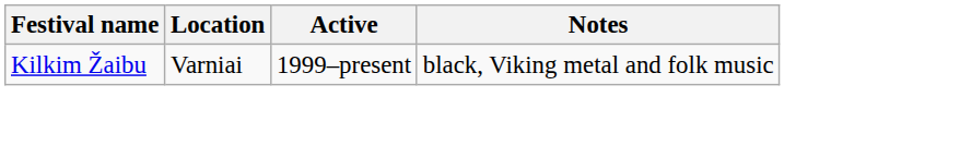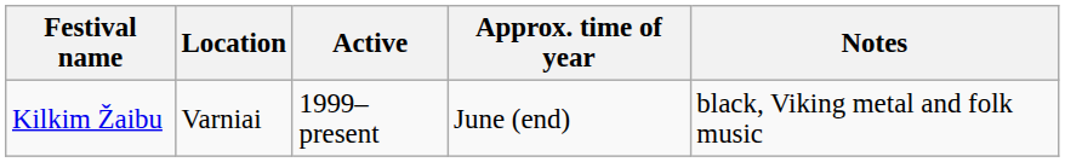 <table class="wikitable sortable">
 <tr>
 <th>Festival name</th>
 <th class="unsortable">Location</th>
 <th>Active</th>
+<th class="wikitable sortable">Approx. time of year</th>
 <th class="unsortable">Notes</th>
 </tr>
 <tr>
 <td><a href='#'>Kilkim Žaibu</a></td>
 <td>Varniai</td>
 <td>1999–present</td>
+<td>June (end)</td>
 <td>black, Viking metal and folk music</td>
 </tr>
 </table>
